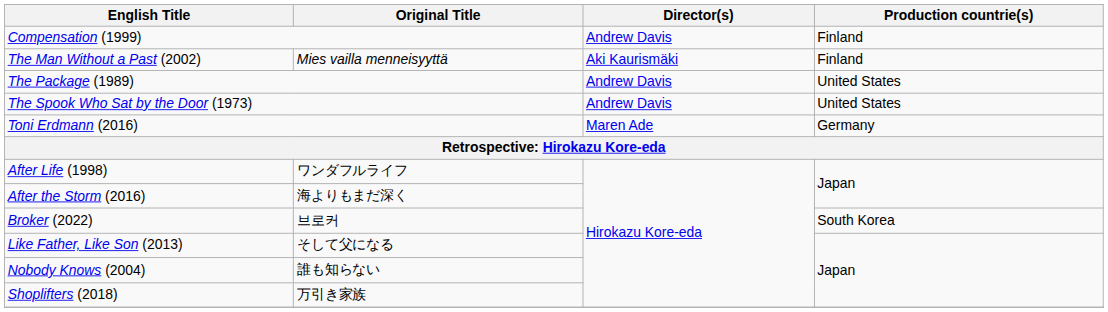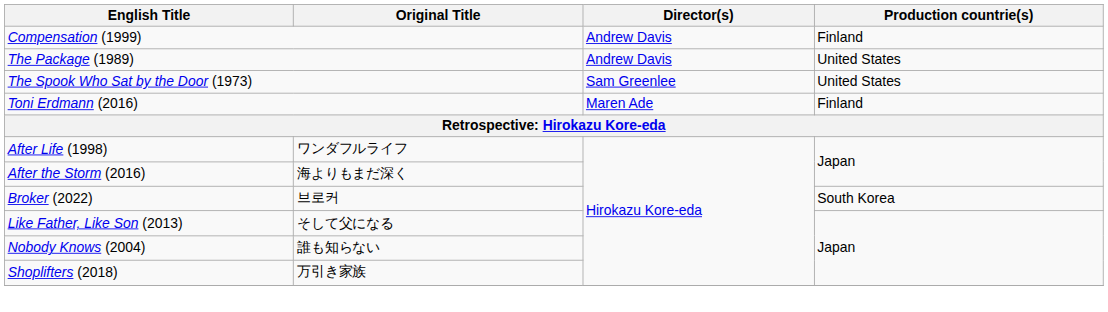 <table class="wikitable" style="width:100%; margin-bottom:4px">
 <tr>
 <th scope="col" width="25%">English Title</th>
 <th scope="col" width="25%">Original Title</th>
 <th scope="col" width="20%">Director(s)</th>
 <th scope="col" width="25%">Production countrie(s)</th>
 </tr>
 <tr>
 <td colspan="2"><em><a href='#'>Compensation</a></em> (1999)</td>
 <td><a href='#'>Andrew Davis</a></td>
 <td>Finland</td>
 </tr>
 <tr>
-<td><em><a href='#'>The Man Without a Past</a></em> (2002)</td>
-<td><em>Mies vailla menneisyyttä</em></td>
-<td><a href='#'>Aki Kaurismäki</a></td>
-<td>Finland</td>
-</tr>
-<tr>
 <td colspan="2"><em><a href='#'>The Package</a></em> (1989)</td>
 <td><a href='#'>Andrew Davis</a></td>
 <td>United States</td>
 </tr>
 <tr>
 <td colspan="2"><em><a href='#'>The Spook Who Sat by the Door</a></em> (1973)</td>
-<td><a href='#'>Andrew Davis</a></td>
+<td><a href='#'>Sam Greenlee</a></td>
 <td>United States</td>
 </tr>
 <tr>
 <td colspan="2"><em><a href='#'>Toni Erdmann</a></em> (2016)</td>
 <td><a href='#'>Maren Ade</a></td>
-<td>Germany</td>
+<td>Finland</td>
 </tr>
 <tr>
 <th colspan="4">Retrospective: <a href='#'>Hirokazu Kore-eda</a></th>
 </tr>
 <tr>
 <td><em><a href='#'>After Life</a></em> (1998)</td>
 <td>ワンダフルライフ</td>
 <td rowspan="6"><a href='#'>Hirokazu Kore-eda</a></td>
 <td rowspan="2">Japan</td>
 </tr>
 <tr>
 <td><em><a href='#'>After the Storm</a></em> (2016)</td>
 <td>海よりもまだ深く</td>
 </tr>
 <tr>
 <td><em><a href='#'>Broker</a></em> (2022)</td>
 <td>브로커</td>
 <td>South Korea</td>
 </tr>
 <tr>
 <td><em><a href='#'>Like Father, Like Son</a></em> (2013)</td>
 <td>そして父になる</td>
 <td rowspan="3">Japan</td>
 </tr>
 <tr>
 <td><em><a href='#'>Nobody Knows</a></em> (2004)</td>
 <td>誰も知らない</td>
 </tr>
 <tr>
 <td><em><a href='#'>Shoplifters</a></em> (2018)</td>
 <td>万引き家族</td>
 </tr>
 <tr>
 </tr>
 </table>
